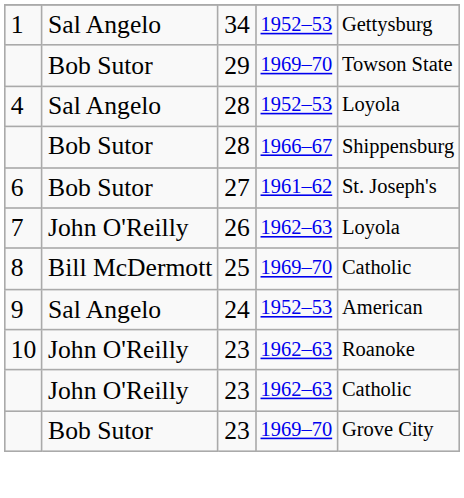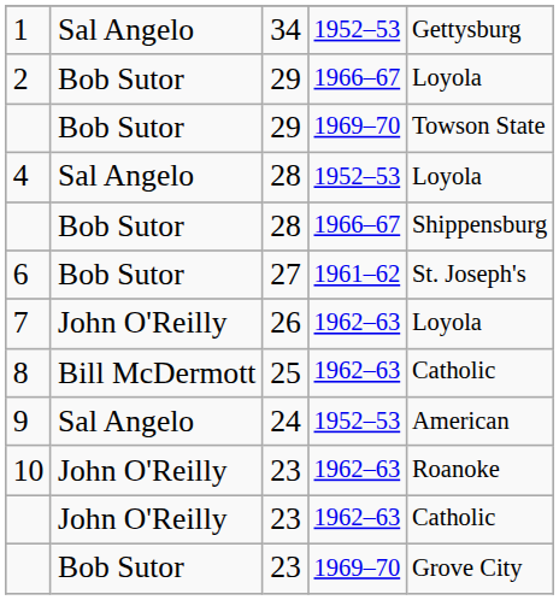 <table class="wikitable">
 <tr>
 </tr>
 <tr>
 <td>1</td>
 <td>Sal Angelo</td>
 <td>34</td>
 <td style="font-size:80%;"><a href='#'>1952–53</a></td>
 <td style="font-size:80%;">Gettysburg</td>
+</tr>
+<tr>
+<td>2</td>
+<td>Bob Sutor</td>
+<td>29</td>
+<td style="font-size:80%;"><a href='#'>1966–67</a></td>
+<td style="font-size:80%;">Loyola</td>
 </tr>
 <tr>
 <td></td>
 <td>Bob Sutor</td>
 <td>29</td>
 <td style="font-size:80%;"><a href='#'>1969–70</a></td>
 <td style="font-size:80%;">Towson State</td>
 </tr>
 <tr>
 <td>4</td>
 <td>Sal Angelo</td>
 <td>28</td>
 <td style="font-size:80%;"><a href='#'>1952–53</a></td>
 <td style="font-size:80%;">Loyola</td>
 </tr>
 <tr>
 <td></td>
 <td>Bob Sutor</td>
 <td>28</td>
 <td style="font-size:80%;"><a href='#'>1966–67</a></td>
 <td style="font-size:80%;">Shippensburg</td>
 </tr>
 <tr>
 <td>6</td>
 <td>Bob Sutor</td>
 <td>27</td>
 <td style="font-size:80%;"><a href='#'>1961–62</a></td>
 <td style="font-size:80%;">St. Joseph's</td>
 </tr>
 <tr>
 <td>7</td>
 <td>John O'Reilly</td>
 <td>26</td>
 <td style="font-size:80%;"><a href='#'>1962–63</a></td>
 <td style="font-size:80%;">Loyola</td>
 </tr>
 <tr>
 <td>8</td>
 <td>Bill McDermott</td>
 <td>25</td>
-<td style="font-size:80%;"><a href='#'>1969–70</a></td>
+<td style="font-size:80%;"><a href='#'>1962–63</a></td>
 <td style="font-size:80%;">Catholic</td>
 </tr>
 <tr>
 <td>9</td>
 <td>Sal Angelo</td>
 <td>24</td>
 <td style="font-size:80%;"><a href='#'>1952–53</a></td>
 <td style="font-size:80%;">American</td>
 </tr>
 <tr>
 <td>10</td>
 <td>John O'Reilly</td>
 <td>23</td>
 <td style="font-size:80%;"><a href='#'>1962–63</a></td>
 <td style="font-size:80%;">Roanoke</td>
 </tr>
 <tr>
 <td></td>
 <td>John O'Reilly</td>
 <td>23</td>
 <td style="font-size:80%;"><a href='#'>1962–63</a></td>
 <td style="font-size:80%;">Catholic</td>
 </tr>
 <tr>
 <td></td>
 <td>Bob Sutor</td>
 <td>23</td>
 <td style="font-size:80%;"><a href='#'>1969–70</a></td>
 <td style="font-size:80%;">Grove City</td>
 </tr>
 </table>
